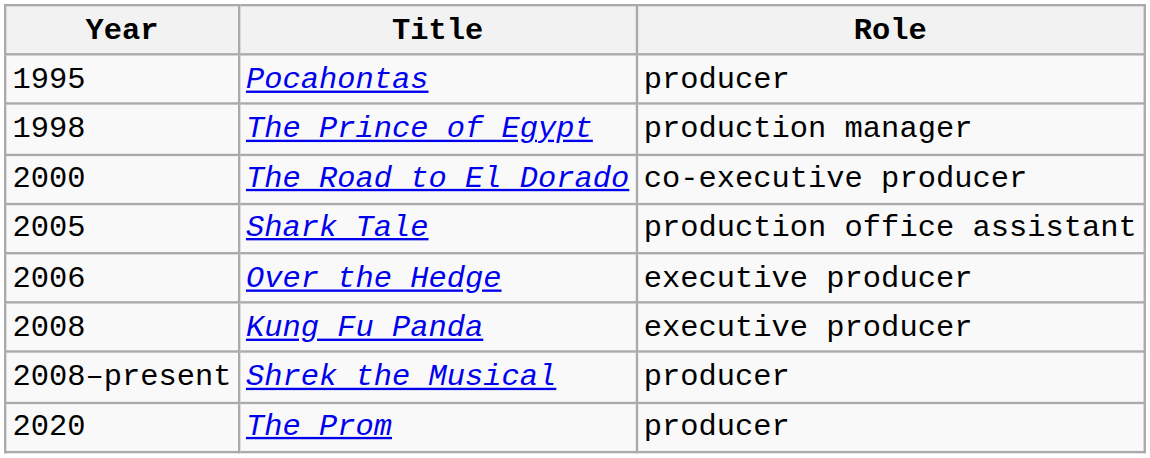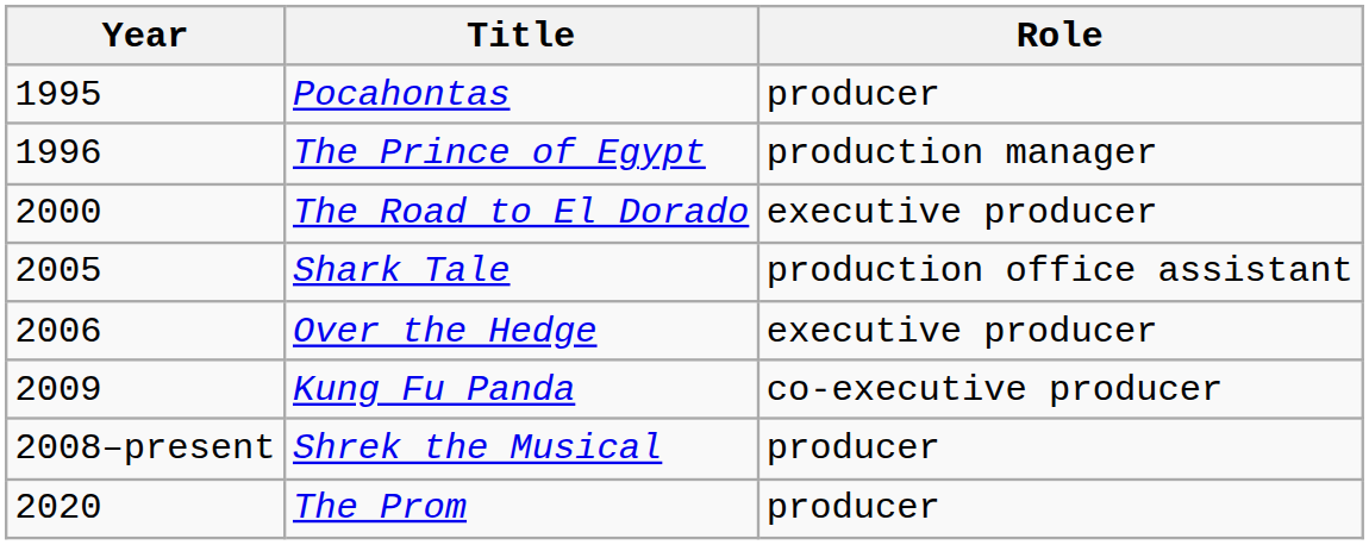 <table class="wikitable sortable">
 <tr>
 <th>Year</th>
 <th>Title</th>
 <th>Role</th>
 </tr>
 <tr>
 <td>1995</td>
 <td><em><a href='#'>Pocahontas</a></em></td>
 <td>producer</td>
 </tr>
 <tr>
-<td>1998</td>
+<td>1996</td>
 <td><em><a href='#'>The Prince of Egypt</a></em></td>
 <td>production manager</td>
 </tr>
 <tr>
 <td>2000</td>
 <td><em><a href='#'>The Road to El Dorado</a></em></td>
-<td>co-executive producer</td>
+<td>executive producer</td>
 </tr>
 <tr>
 <td>2005</td>
 <td><em><a href='#'>Shark Tale</a></em></td>
 <td>production office assistant</td>
 </tr>
 <tr>
 <td>2006</td>
 <td><em><a href='#'>Over the Hedge</a></em></td>
 <td>executive producer</td>
 </tr>
 <tr>
-<td>2008</td>
+<td>2009</td>
 <td><em><a href='#'>Kung Fu Panda</a></em></td>
-<td>executive producer</td>
+<td>co-executive producer</td>
 </tr>
 <tr>
 <td>2008–present</td>
 <td><em><a href='#'>Shrek the Musical</a></em></td>
 <td>producer</td>
 </tr>
 <tr>
 <td>2020</td>
 <td><em><a href='#'>The Prom</a></em></td>
 <td>producer</td>
 </tr>
 </table>
